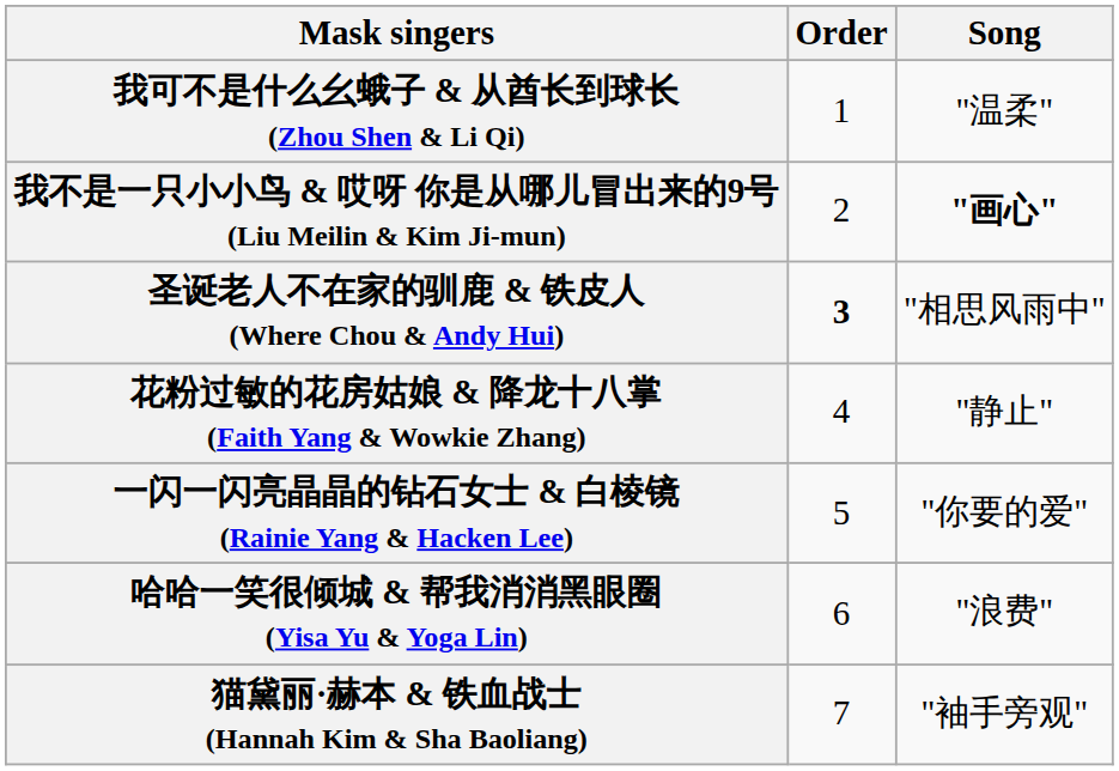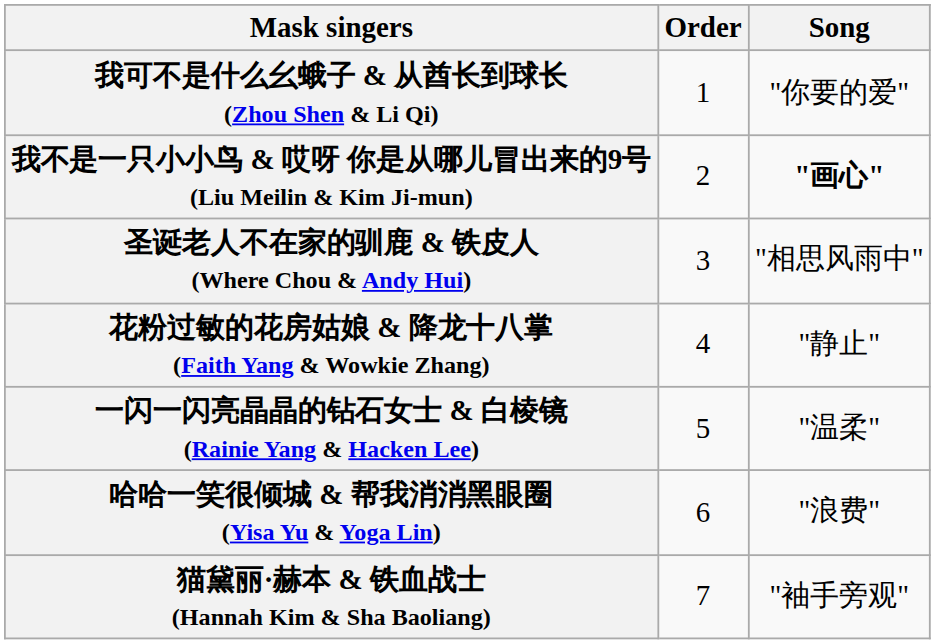 <table class="wikitable plainrowheaders" style="text-align:center;">
 <tr>
 <th>Mask singers</th>
 <th>Order</th>
 <th>Song</th>
 </tr>
 <tr>
 <th scope="row">我可不是什么幺蛾子 & 从酋长到球长<br><small>(<a href='#'>Zhou Shen</a> & Li Qi)</small></th>
 <td>1</td>
-<td>"温柔"</td>
+<td>"你要的爱"</td>
 </tr>
 <tr>
 <th scope="row">我不是一只小小鸟 & 哎呀 你是从哪儿冒出来的9号<br><small>(Liu Meilin & Kim Ji-mun)</small></th>
 <td>2</td>
 <td><strong>"画心"</strong></td>
 </tr>
 <tr>
 <th scope="row">圣诞老人不在家的驯鹿 & 铁皮人<br><small>(Where Chou & <a href='#'>Andy Hui</a>)</small></th>
-<td><strong>3</strong></td>
+<td>3</td>
 <td>"相思风雨中"</td>
 </tr>
 <tr>
 <th scope="row">花粉过敏的花房姑娘 & 降龙十八掌<br><small>(<a href='#'>Faith Yang</a> & Wowkie Zhang)</small></th>
 <td>4</td>
 <td>"静止"</td>
 </tr>
 <tr>
 <th scope="row">一闪一闪亮晶晶的钻石女士	 & 白棱镜<br><small>(<a href='#'>Rainie Yang</a> & <a href='#'>Hacken Lee</a>)</small></th>
 <td>5</td>
-<td>"你要的爱"</td>
+<td>"温柔"</td>
 </tr>
 <tr>
 <th scope="row">哈哈一笑很倾城 & 帮我消消黑眼圈<br><small>(<a href='#'>Yisa Yu</a> & <a href='#'>Yoga Lin</a>)</small></th>
 <td>6</td>
 <td>"浪费"</td>
 </tr>
 <tr>
 <th scope="row">猫黛丽·赫本 & 铁血战士<br><small>(Hannah Kim & Sha Baoliang)</small></th>
 <td>7</td>
 <td>"袖手旁观"</td>
 </tr>
 </table>
